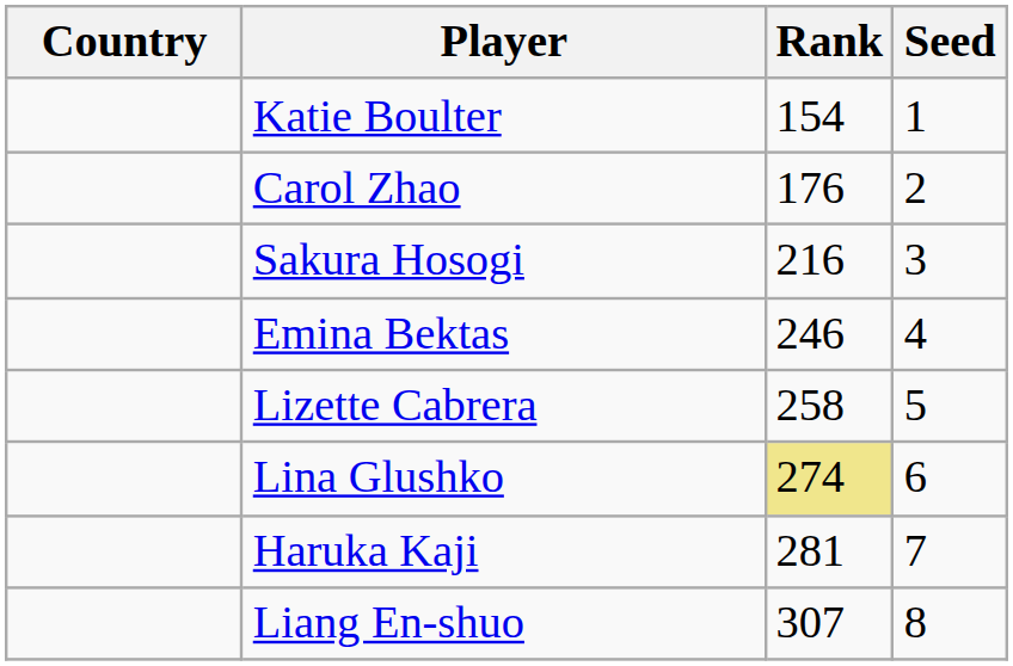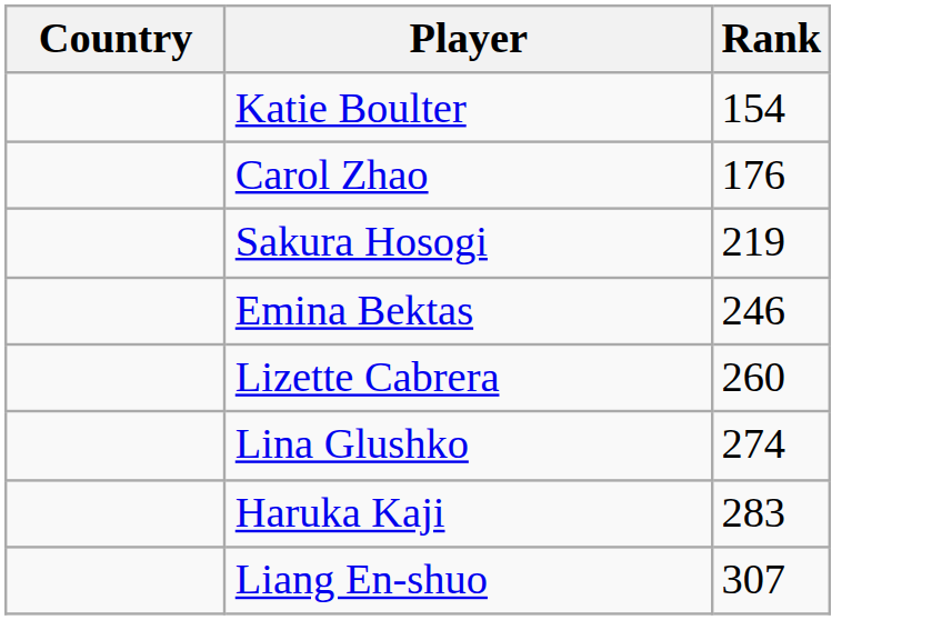 <table class="wikitable">
 <tr>
 <th width="75">Country</th>
 <th width="175">Player</th>
 <th>Rank</th>
-<th>Seed</th>
 </tr>
 <tr>
 <td></td>
 <td><a href='#'>Katie Boulter</a></td>
 <td>154</td>
-<td>1</td>
 </tr>
 <tr>
 <td></td>
 <td><a href='#'>Carol Zhao</a></td>
 <td>176</td>
-<td>2</td>
 </tr>
 <tr>
 <td></td>
 <td><a href='#'>Sakura Hosogi</a></td>
-<td>216</td>
-<td>3</td>
+<td>219</td>
 </tr>
 <tr>
 <td></td>
 <td><a href='#'>Emina Bektas</a></td>
 <td>246</td>
-<td>4</td>
 </tr>
 <tr>
 <td></td>
 <td><a href='#'>Lizette Cabrera</a></td>
-<td>258</td>
-<td>5</td>
+<td>260</td>
 </tr>
 <tr>
 <td></td>
 <td><a href='#'>Lina Glushko</a></td>
-<td style="background: khaki;">274</td>
-<td>6</td>
+<td>274</td>
 </tr>
 <tr>
 <td></td>
 <td><a href='#'>Haruka Kaji</a></td>
-<td>281</td>
-<td>7</td>
+<td>283</td>
 </tr>
 <tr>
 <td></td>
 <td><a href='#'>Liang En-shuo</a></td>
 <td>307</td>
-<td>8</td>
 </tr>
 </table>
